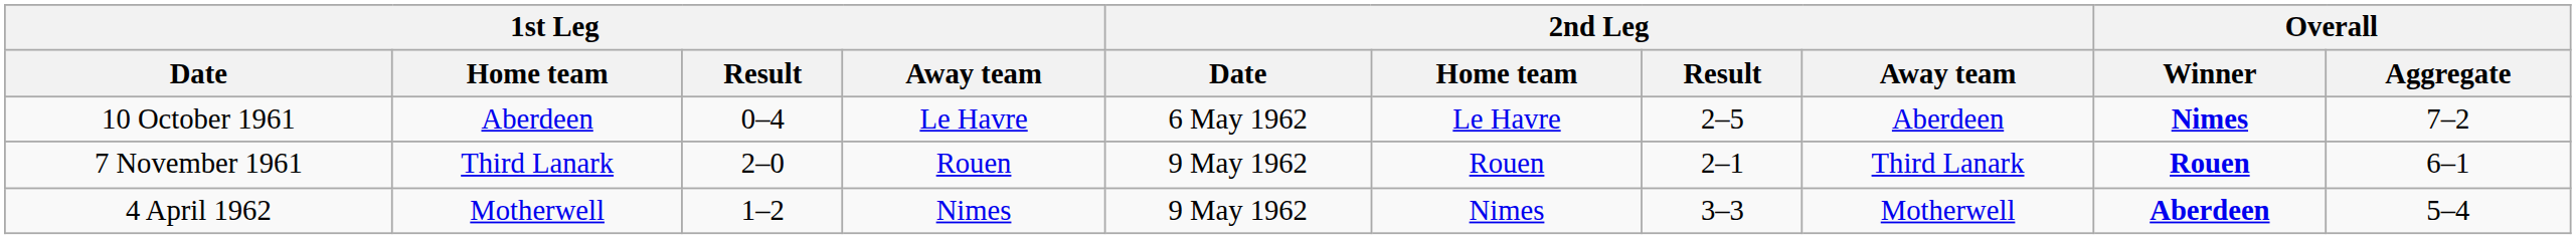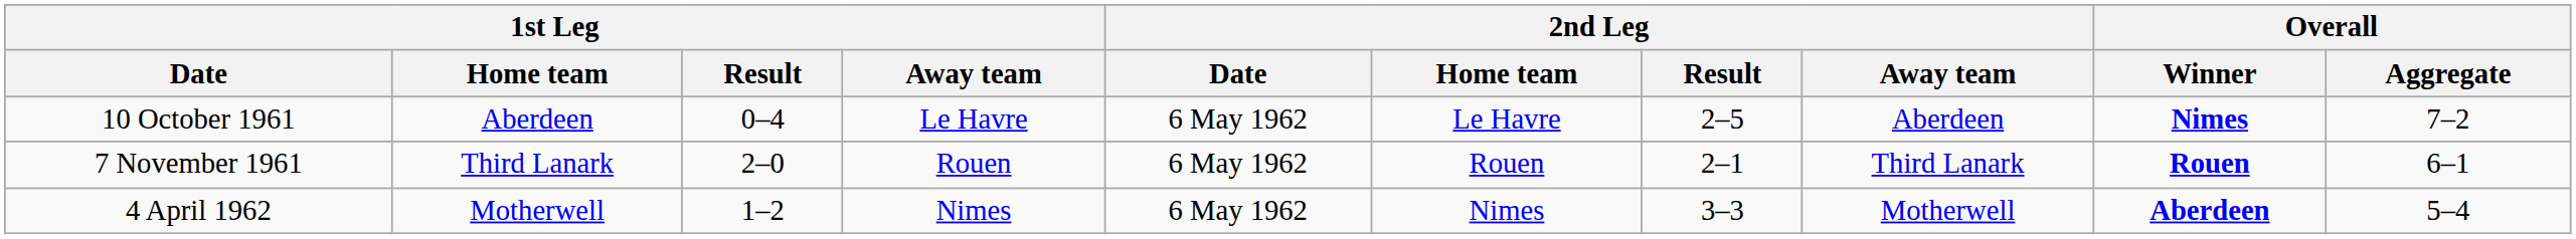 <table class="wikitable" style="text-align:center; width: 90%;">
 <tr>
 <th colspan="4">1st Leg</th>
 <th colspan="4">2nd Leg</th>
 <th colspan="2">Overall</th>
 </tr>
 <tr>
 <th>Date</th>
 <th>Home team</th>
 <th>Result</th>
 <th>Away team</th>
 <th>Date</th>
 <th>Home team</th>
 <th>Result</th>
 <th>Away team</th>
 <th>Winner</th>
 <th>Aggregate</th>
 </tr>
 <tr>
 <td>10 October 1961</td>
 <td><a href='#'>Aberdeen</a></td>
 <td>0–4</td>
 <td><a href='#'>Le Havre</a></td>
 <td>6 May 1962</td>
 <td><a href='#'>Le Havre</a></td>
 <td>2–5</td>
 <td><a href='#'>Aberdeen</a></td>
 <td><strong><a href='#'>Nimes</a></strong></td>
 <td>7–2</td>
 </tr>
 <tr>
 <td>7 November 1961</td>
 <td><a href='#'>Third Lanark</a></td>
 <td>2–0</td>
 <td><a href='#'>Rouen</a></td>
-<td>9 May 1962</td>
+<td>6 May 1962</td>
 <td><a href='#'>Rouen</a></td>
 <td>2–1</td>
 <td><a href='#'>Third Lanark</a></td>
 <td><strong><a href='#'>Rouen</a></strong></td>
 <td>6–1</td>
 </tr>
 <tr>
 <td>4 April 1962</td>
 <td><a href='#'>Motherwell</a></td>
 <td>1–2</td>
 <td><a href='#'>Nimes</a></td>
-<td>9 May 1962</td>
+<td>6 May 1962</td>
 <td><a href='#'>Nimes</a></td>
 <td>3–3</td>
 <td><a href='#'>Motherwell</a></td>
 <td><strong><a href='#'>Aberdeen</a></strong></td>
 <td>5–4</td>
 </tr>
 </table>
